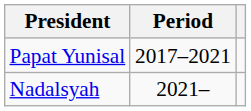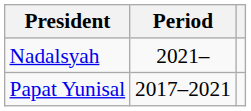 <table class="wikitable">
 <tr>
 <th>President</th>
 <th>Period</th>
 <th></th>
 </tr>
 <tr>
+<td><a href='#'>Nadalsyah</a></td>
+<td align="center">2021–</td>
+<td align="center"></td>
+</tr>
+<tr>
 <td><a href='#'>Papat Yunisal</a></td>
 <td align="center">2017–2021</td>
 <td align="center"></td>
 </tr>
-<tr>
-<td><a href='#'>Nadalsyah</a></td>
-<td align="center">2021–</td>
-<td align="center"></td>
-</tr>
 </table>
